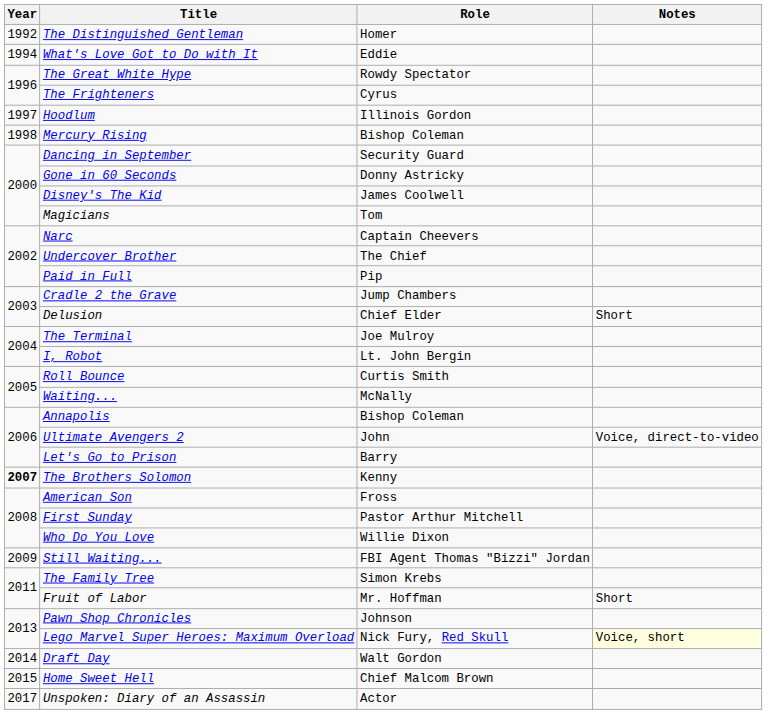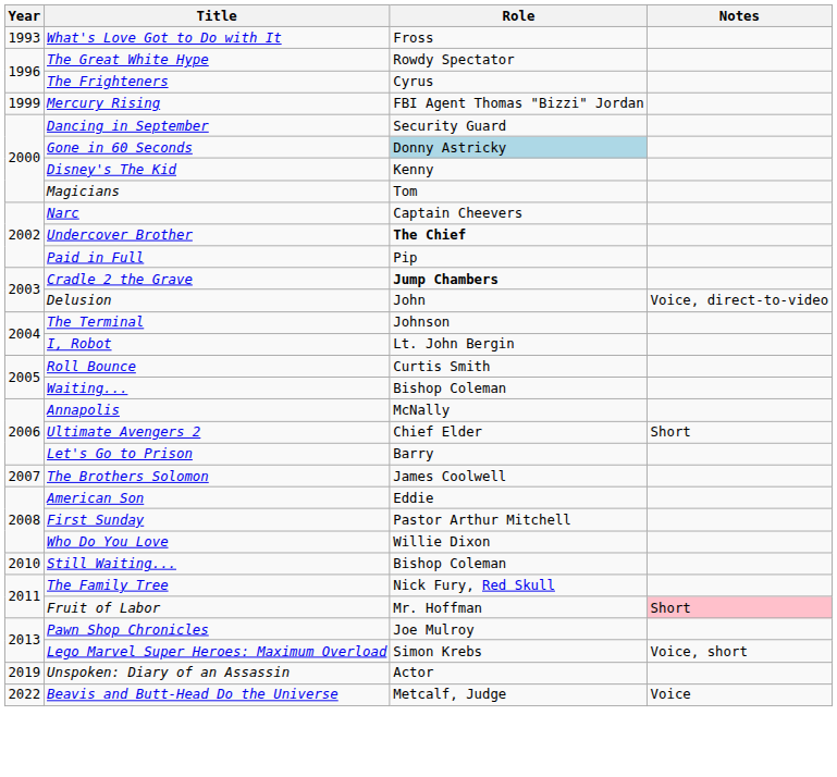 <table class="wikitable sortable">
 <tr>
 <th>Year</th>
 <th>Title</th>
 <th>Role</th>
 <th class="unsortable">Notes</th>
 </tr>
 <tr>
-<td>1992</td>
-<td><em><a href='#'>The Distinguished Gentleman</a></em></td>
-<td>Homer</td>
-<td></td>
-</tr>
-<tr>
-<td>1994</td>
+<td>1993</td>
 <td><em><a href='#'>What's Love Got to Do with It</a></em></td>
-<td>Eddie</td>
+<td>Fross</td>
 <td></td>
 </tr>
 <tr>
 <td rowspan="2">1996</td>
 <td><em><a href='#'>The Great White Hype</a></em></td>
 <td>Rowdy Spectator</td>
 <td></td>
 </tr>
 <tr>
 <td><em><a href='#'>The Frighteners</a></em></td>
 <td>Cyrus</td>
 <td></td>
 </tr>
 <tr>
-<td>1997</td>
-<td><em><a href='#'>Hoodlum</a></em></td>
-<td>Illinois Gordon</td>
-<td></td>
-</tr>
-<tr>
-<td>1998</td>
+<td>1999</td>
 <td><em><a href='#'>Mercury Rising</a></em></td>
-<td>Bishop Coleman</td>
+<td>FBI Agent Thomas "Bizzi" Jordan</td>
 <td></td>
 </tr>
 <tr>
 <td rowspan="4">2000</td>
 <td><em><a href='#'>Dancing in September</a></em></td>
 <td>Security Guard</td>
 <td></td>
 </tr>
 <tr>
 <td><em><a href='#'>Gone in 60 Seconds</a></em></td>
-<td>Donny Astricky</td>
+<td style="background: lightblue;">Donny Astricky</td>
 <td></td>
 </tr>
 <tr>
 <td><em><a href='#'>Disney's The Kid</a></em></td>
-<td>James Coolwell</td>
+<td>Kenny</td>
 <td></td>
 </tr>
 <tr>
 <td><em>Magicians</em></td>
 <td>Tom</td>
 <td></td>
 </tr>
 <tr>
 <td rowspan="3">2002</td>
 <td><em><a href='#'>Narc</a></em></td>
 <td>Captain Cheevers</td>
 <td></td>
 </tr>
 <tr>
 <td><em><a href='#'>Undercover Brother</a></em></td>
-<td>The Chief</td>
+<td><strong>The Chief</strong></td>
 <td></td>
 </tr>
 <tr>
 <td><em><a href='#'>Paid in Full</a></em></td>
 <td>Pip</td>
 <td></td>
 </tr>
 <tr>
 <td rowspan="2">2003</td>
 <td><em><a href='#'>Cradle 2 the Grave</a></em></td>
-<td>Jump Chambers</td>
+<td><strong>Jump Chambers</strong></td>
 <td></td>
 </tr>
 <tr>
 <td><em>Delusion</em></td>
-<td>Chief Elder</td>
-<td>Short</td>
+<td>John</td>
+<td>Voice, direct-to-video</td>
 </tr>
 <tr>
 <td rowspan="2">2004</td>
 <td><em><a href='#'>The Terminal</a></em></td>
-<td>Joe Mulroy</td>
+<td>Johnson</td>
 <td></td>
 </tr>
 <tr>
 <td><em><a href='#'>I, Robot</a></em></td>
 <td>Lt. John Bergin</td>
 <td></td>
 </tr>
 <tr>
 <td rowspan="2">2005</td>
 <td><em><a href='#'>Roll Bounce</a></em></td>
 <td>Curtis Smith</td>
 <td></td>
 </tr>
 <tr>
 <td><em><a href='#'>Waiting...</a></em></td>
-<td>McNally</td>
+<td>Bishop Coleman</td>
 <td></td>
 </tr>
 <tr>
 <td rowspan="3">2006</td>
 <td><em><a href='#'>Annapolis</a></em></td>
-<td>Bishop Coleman</td>
+<td>McNally</td>
 <td></td>
 </tr>
 <tr>
 <td><em><a href='#'>Ultimate Avengers 2</a></em></td>
-<td>John</td>
-<td>Voice, direct-to-video</td>
+<td>Chief Elder</td>
+<td>Short</td>
 </tr>
 <tr>
 <td><em><a href='#'>Let's Go to Prison</a></em></td>
 <td>Barry</td>
 <td></td>
 </tr>
 <tr>
-<td><strong>2007</strong></td>
+<td>2007</td>
 <td><em><a href='#'>The Brothers Solomon</a></em></td>
-<td>Kenny</td>
+<td>James Coolwell</td>
 <td></td>
 </tr>
 <tr>
 <td rowspan="3">2008</td>
 <td><em><a href='#'>American Son</a></em></td>
-<td>Fross</td>
+<td>Eddie</td>
 <td></td>
 </tr>
 <tr>
 <td><em><a href='#'>First Sunday</a></em></td>
 <td>Pastor Arthur Mitchell</td>
 <td></td>
 </tr>
 <tr>
 <td><em><a href='#'>Who Do You Love</a></em></td>
 <td>Willie Dixon</td>
 <td></td>
 </tr>
 <tr>
-<td>2009</td>
+<td>2010</td>
 <td><em><a href='#'>Still Waiting...</a></em></td>
-<td>FBI Agent Thomas "Bizzi" Jordan</td>
+<td>Bishop Coleman</td>
 <td></td>
 </tr>
 <tr>
 <td rowspan="2">2011</td>
 <td><em><a href='#'>The Family Tree</a></em></td>
-<td>Simon Krebs</td>
+<td>Nick Fury, <a href='#'>Red Skull</a></td>
 <td></td>
 </tr>
 <tr>
 <td><em>Fruit of Labor</em></td>
 <td>Mr. Hoffman</td>
-<td>Short</td>
+<td style="background: pink;">Short</td>
 </tr>
 <tr>
 <td rowspan="2">2013</td>
 <td><em><a href='#'>Pawn Shop Chronicles</a></em></td>
-<td>Johnson</td>
+<td>Joe Mulroy</td>
 <td></td>
 </tr>
 <tr>
 <td><em><a href='#'>Lego Marvel Super Heroes: Maximum Overload</a></em></td>
-<td>Nick Fury, <a href='#'>Red Skull</a></td>
-<td style="background: lightyellow;">Voice, short</td>
+<td>Simon Krebs</td>
+<td>Voice, short</td>
 </tr>
 <tr>
-<td>2014</td>
-<td><em><a href='#'>Draft Day</a></em></td>
-<td>Walt Gordon</td>
-<td></td>
-</tr>
-<tr>
-<td>2015</td>
-<td><em><a href='#'>Home Sweet Hell</a></em></td>
-<td>Chief Malcom Brown</td>
-<td></td>
-</tr>
-<tr>
-<td>2017</td>
+<td>2019</td>
 <td><em>Unspoken: Diary of an Assassin</em></td>
 <td>Actor</td>
 <td></td>
 </tr>
+<tr>
+<td>2022</td>
+<td><em><a href='#'>Beavis and Butt-Head Do the Universe</a></em></td>
+<td>Metcalf, Judge</td>
+<td>Voice</td>
+</tr>
 </table>
